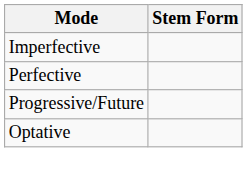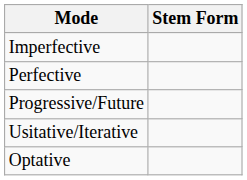 <table class="wikitable" frame=void style="vertical-align:top; text-align:left; white-space:nowrap;">
 <tr>
 <th>Mode</th>
 <th>Stem Form</th>
 </tr>
 <tr>
 <td>Imperfective</td>
 <td></td>
 </tr>
 <tr>
 <td>Perfective</td>
 <td></td>
 </tr>
 <tr>
 <td>Progressive/Future</td>
 <td></td>
 </tr>
 <tr>
+<td>Usitative/Iterative</td>
+<td></td>
+</tr>
+<tr>
 <td>Optative</td>
 <td></td>
 </tr>
 </table>
